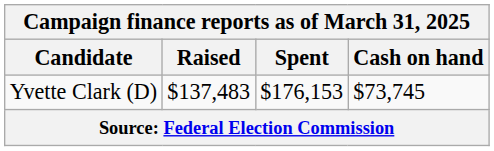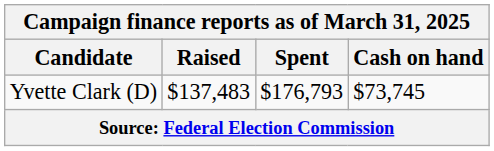 <table class="wikitable sortable">
 <tr>
 <th colspan=4>Campaign finance reports as of March 31, 2025</th>
 </tr>
 <tr style="text-align:center;">
 <th>Candidate</th>
 <th>Raised</th>
 <th>Spent</th>
 <th>Cash on hand</th>
 </tr>
 <tr>
 <td>Yvette Clark (D)</td>
 <td>$137,483</td>
-<td>$176,153</td>
+<td>$176,793</td>
 <td>$73,745</td>
 </tr>
 <tr>
 <th colspan="4"><small>Source: <a href='#'>Federal Election Commission</a></small></th>
 </tr>
 </table>
